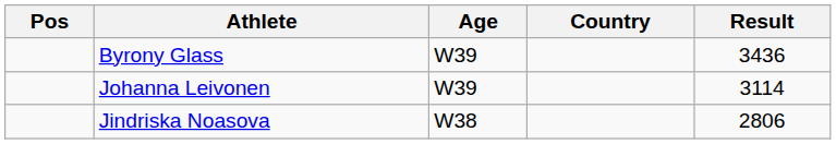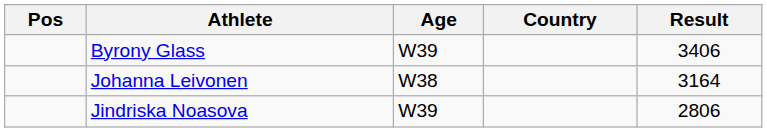 <table class="wikitable"  style="text-align:center; width:50%;">
 <tr>
 <th>Pos</th>
 <th>Athlete</th>
 <th>Age</th>
 <th>Country</th>
 <th>Result</th>
 </tr>
 <tr>
 <td align=center></td>
 <td align=left><a href='#'>Byrony Glass</a></td>
 <td align=left>W39</td>
 <td align=left></td>
-<td>3436</td>
+<td>3406</td>
 </tr>
 <tr>
 <td align=center></td>
 <td align=left><a href='#'>Johanna Leivonen</a></td>
-<td align=left>W39</td>
+<td align=left>W38</td>
 <td align=left></td>
-<td>3114</td>
+<td>3164</td>
 </tr>
 <tr>
 <td align=center></td>
 <td align=left><a href='#'>Jindriska Noasova</a></td>
-<td align=left>W38</td>
+<td align=left>W39</td>
 <td align=left></td>
 <td>2806</td>
 </tr>
 </table>
